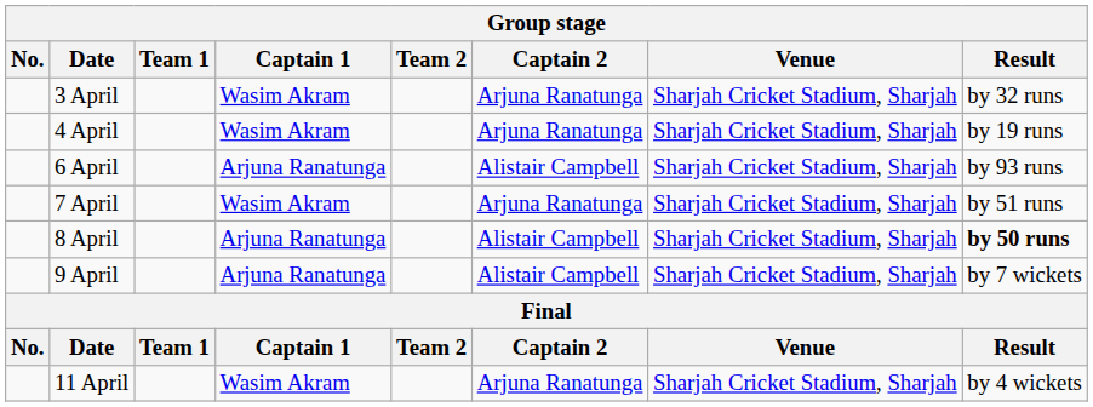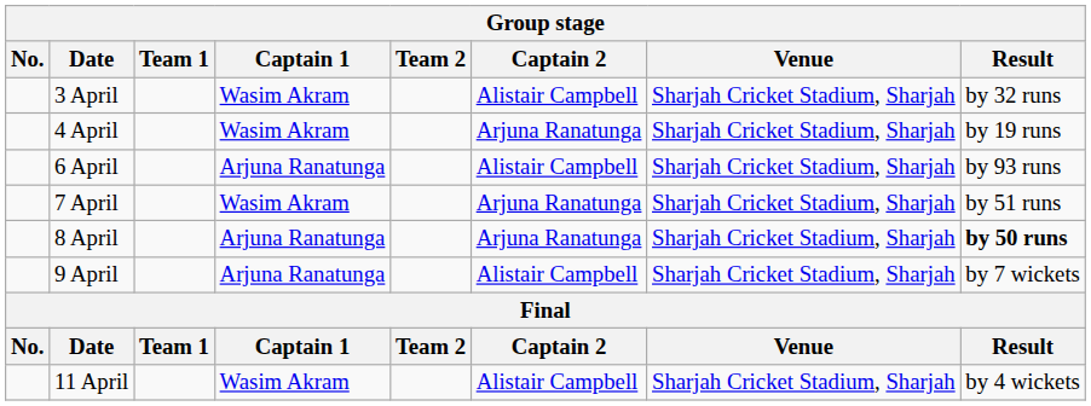 <table class="wikitable">
 <tr>
 <th colspan="9">Group stage</th>
 </tr>
 <tr>
 <th>No.</th>
 <th>Date</th>
 <th>Team 1</th>
 <th>Captain 1</th>
 <th>Team 2</th>
 <th>Captain 2</th>
 <th>Venue</th>
 <th>Result</th>
 </tr>
 <tr>
 <td></td>
 <td>3 April</td>
 <td></td>
 <td><a href='#'>Wasim Akram</a></td>
 <td></td>
-<td><a href='#'>Arjuna Ranatunga</a></td>
+<td><a href='#'>Alistair Campbell</a></td>
 <td><a href='#'>Sharjah Cricket Stadium</a>, <a href='#'>Sharjah</a></td>
 <td> by 32 runs</td>
 </tr>
 <tr>
 <td></td>
 <td>4 April</td>
 <td></td>
 <td><a href='#'>Wasim Akram</a></td>
 <td></td>
 <td><a href='#'>Arjuna Ranatunga</a></td>
 <td><a href='#'>Sharjah Cricket Stadium</a>, <a href='#'>Sharjah</a></td>
 <td> by 19 runs</td>
 </tr>
 <tr>
 <td></td>
 <td>6 April</td>
 <td></td>
 <td><a href='#'>Arjuna Ranatunga</a></td>
 <td></td>
 <td><a href='#'>Alistair Campbell</a></td>
 <td><a href='#'>Sharjah Cricket Stadium</a>, <a href='#'>Sharjah</a></td>
 <td> by 93 runs</td>
 </tr>
 <tr>
 <td></td>
 <td>7 April</td>
 <td></td>
 <td><a href='#'>Wasim Akram</a></td>
 <td></td>
 <td><a href='#'>Arjuna Ranatunga</a></td>
 <td><a href='#'>Sharjah Cricket Stadium</a>, <a href='#'>Sharjah</a></td>
 <td> by 51 runs</td>
 </tr>
 <tr>
 <td></td>
 <td>8 April</td>
 <td></td>
 <td><a href='#'>Arjuna Ranatunga</a></td>
 <td></td>
-<td><a href='#'>Alistair Campbell</a></td>
+<td><a href='#'>Arjuna Ranatunga</a></td>
 <td><a href='#'>Sharjah Cricket Stadium</a>, <a href='#'>Sharjah</a></td>
 <td><strong> by 50 runs</strong></td>
 </tr>
 <tr>
 <td></td>
 <td>9 April</td>
 <td></td>
 <td><a href='#'>Arjuna Ranatunga</a></td>
 <td></td>
 <td><a href='#'>Alistair Campbell</a></td>
 <td><a href='#'>Sharjah Cricket Stadium</a>, <a href='#'>Sharjah</a></td>
 <td> by 7 wickets</td>
 </tr>
 <tr>
 <th colspan="9">Final</th>
 </tr>
 <tr>
 <th>No.</th>
 <th>Date</th>
 <th>Team 1</th>
 <th>Captain 1</th>
 <th>Team 2</th>
 <th>Captain 2</th>
 <th>Venue</th>
 <th>Result</th>
 </tr>
 <tr>
 <td></td>
 <td>11 April</td>
 <td></td>
 <td><a href='#'>Wasim Akram</a></td>
 <td></td>
-<td><a href='#'>Arjuna Ranatunga</a></td>
+<td><a href='#'>Alistair Campbell</a></td>
 <td><a href='#'>Sharjah Cricket Stadium</a>, <a href='#'>Sharjah</a></td>
 <td> by 4 wickets</td>
 </tr>
 </table>
